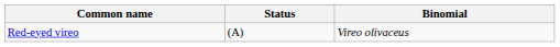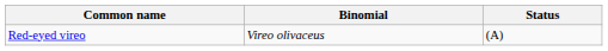 <table style="width:60%;" class="wikitable">
 <tr>
 <th width=40%>Common name</th>
+<th width=40%>Binomial</th>
 <th width=20%>Status</th>
-<th width=40%>Binomial</th>
 </tr>
 <tr>
 <td><a href='#'>Red-eyed vireo</a></td>
+<td><em>Vireo olivaceus</em></td>
 <td>(A)</td>
-<td><em>Vireo olivaceus</em></td>
 </tr>
 </table>
